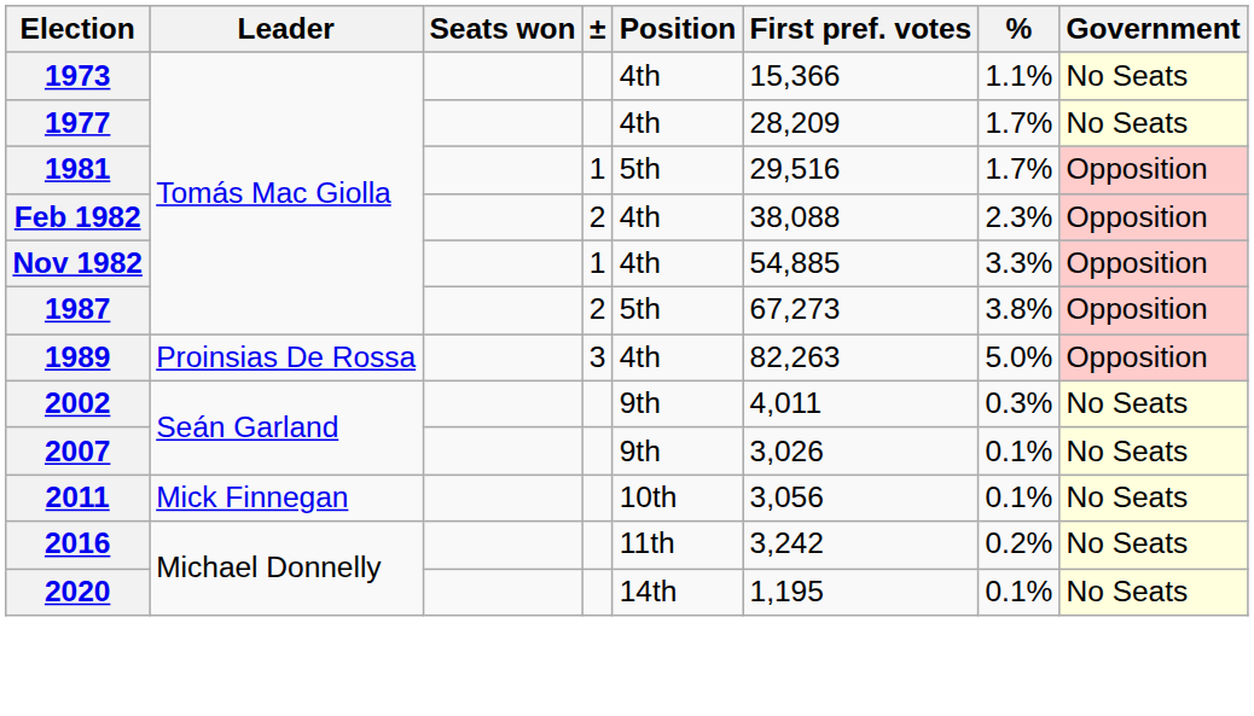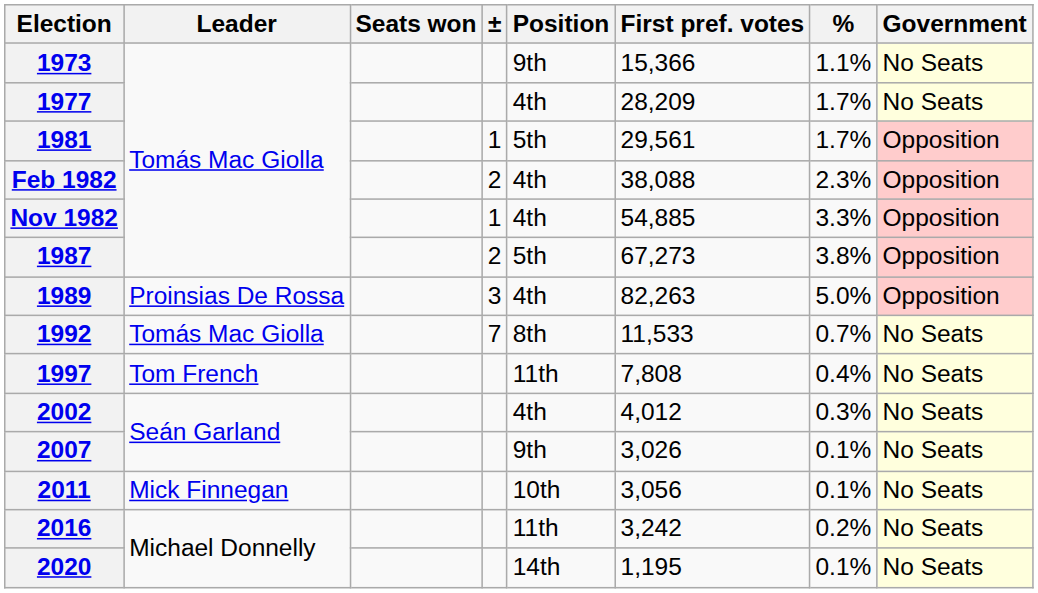 <table class="wikitable">
 <tr>
 <th>Election</th>
 <th>Leader</th>
 <th>Seats won</th>
 <th>±</th>
 <th>Position</th>
 <th>First pref. votes</th>
 <th>%</th>
 <th>Government</th>
 </tr>
 <tr>
 <th><a href='#'>1973</a><br></th>
 <td rowspan="6"><a href='#'>Tomás Mac Giolla</a></td>
 <td></td>
 <td></td>
-<td>4th</td>
+<td>9th</td>
 <td>15,366</td>
 <td>1.1%</td>
 <td style="background-color:#FFD">No Seats</td>
 </tr>
 <tr>
 <th><a href='#'>1977</a><br></th>
 <td></td>
 <td></td>
 <td>4th</td>
 <td>28,209</td>
 <td>1.7%</td>
 <td style="background-color:#FFD">No Seats</td>
 </tr>
 <tr>
 <th><a href='#'>1981</a><br></th>
 <td></td>
 <td>1</td>
 <td>5th</td>
-<td>29,516</td>
+<td>29,561</td>
 <td>1.7%</td>
 <td style="background-color:#FFCCCC">Opposition<br></td>
 </tr>
 <tr>
 <th><a href='#'>Feb 1982</a><br></th>
 <td></td>
 <td>2</td>
 <td>4th</td>
 <td>38,088</td>
 <td>2.3%</td>
 <td style="background-color:#FFCCCC">Opposition<br></td>
 </tr>
 <tr>
 <th><a href='#'>Nov 1982</a></th>
 <td></td>
 <td>1</td>
 <td>4th</td>
 <td>54,885</td>
 <td>3.3%</td>
 <td style="background-color:#FFCCCC">Opposition</td>
 </tr>
 <tr>
 <th><a href='#'>1987</a></th>
 <td></td>
 <td>2</td>
 <td>5th</td>
 <td>67,273</td>
 <td>3.8%</td>
 <td style="background-color:#FFCCCC">Opposition</td>
 </tr>
 <tr>
 <th><a href='#'>1989</a></th>
 <td><a href='#'>Proinsias De Rossa</a></td>
 <td></td>
 <td>3</td>
 <td>4th</td>
 <td>82,263</td>
 <td>5.0%</td>
 <td style="background-color:#FFCCCC">Opposition</td>
 </tr>
 <tr>
+<th><a href='#'>1992</a></th>
+<td><a href='#'>Tomás Mac Giolla</a></td>
+<td></td>
+<td>7</td>
+<td>8th</td>
+<td>11,533</td>
+<td>0.7%</td>
+<td style="background-color:#FFD">No Seats</td>
+</tr>
+<tr>
+<th><a href='#'>1997</a></th>
+<td><a href='#'>Tom French</a></td>
+<td></td>
+<td></td>
+<td>11th</td>
+<td>7,808</td>
+<td>0.4%</td>
+<td style="background-color:#FFD">No Seats</td>
+</tr>
+<tr>
 <th><a href='#'>2002</a></th>
 <td rowspan="2"><a href='#'>Seán Garland</a></td>
 <td></td>
 <td></td>
-<td>9th</td>
-<td>4,011</td>
+<td>4th</td>
+<td>4,012</td>
 <td>0.3%</td>
 <td style="background-color:#FFD">No Seats</td>
 </tr>
 <tr>
 <th><a href='#'>2007</a></th>
 <td></td>
 <td></td>
 <td>9th</td>
 <td>3,026</td>
 <td>0.1%</td>
 <td style="background-color:#FFD">No Seats</td>
 </tr>
 <tr>
 <th><a href='#'>2011</a></th>
 <td><a href='#'>Mick Finnegan</a></td>
 <td></td>
 <td></td>
 <td>10th</td>
 <td>3,056</td>
 <td>0.1%</td>
 <td style="background-color:#FFD">No Seats</td>
 </tr>
 <tr>
 <th><a href='#'>2016</a></th>
 <td rowspan="2">Michael Donnelly</td>
 <td></td>
 <td></td>
 <td>11th</td>
 <td>3,242</td>
 <td>0.2%</td>
 <td style="background-color:#FFD">No Seats</td>
 </tr>
 <tr>
 <th><a href='#'>2020</a></th>
 <td></td>
 <td></td>
 <td>14th</td>
 <td>1,195</td>
 <td>0.1%</td>
 <td style="background-color:#FFD">No Seats</td>
 </tr>
 </table>
